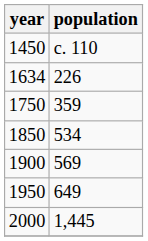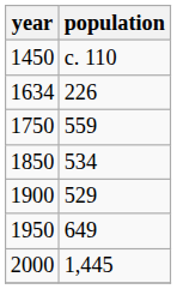 <table class="wikitable">
 <tr>
 <th>year</th>
 <th>population</th>
 </tr>
 <tr>
 <td>1450</td>
 <td>c. 110</td>
 </tr>
 <tr>
 <td>1634</td>
 <td>226</td>
 </tr>
 <tr>
 <td>1750</td>
-<td>359</td>
+<td>559</td>
 </tr>
 <tr>
 <td>1850</td>
 <td>534</td>
 </tr>
 <tr>
 <td>1900</td>
-<td>569</td>
+<td>529</td>
 </tr>
 <tr>
 <td>1950</td>
 <td>649</td>
 </tr>
 <tr>
 <td>2000</td>
 <td>1,445</td>
 </tr>
 <tr>
 </tr>
 </table>
